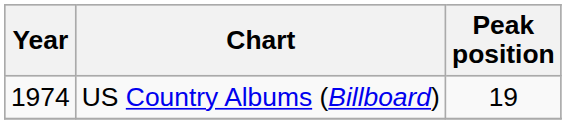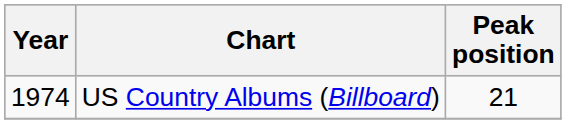 <table class="wikitable" style="text-align: center;">
 <tr>
 <th>Year</th>
 <th>Chart</th>
 <th>Peak<br>position</th>
 </tr>
 <tr>
 <td>1974</td>
 <td>US <a href='#'>Country Albums</a> (<a href='#'><em>Billboard</em></a>)</td>
-<td>19</td>
+<td>21</td>
 </tr>
 <tr>
 </tr>
 </table>
